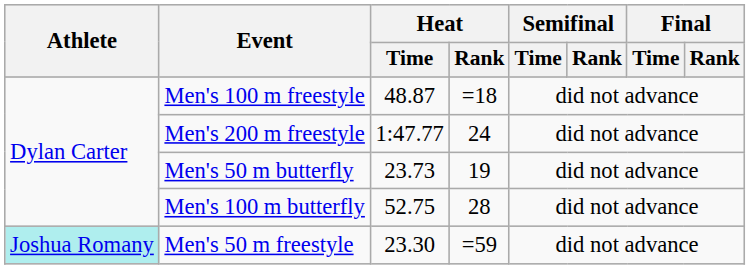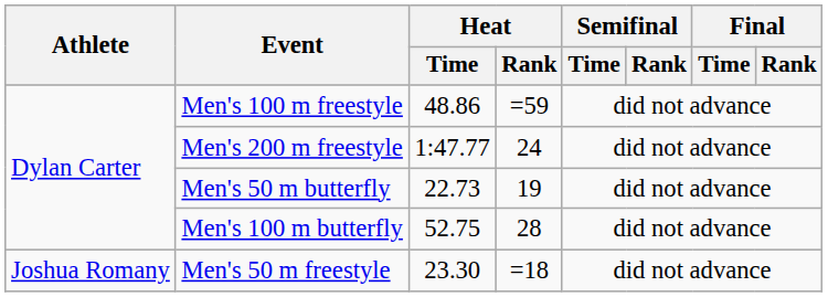 <table class=wikitable style="font-size:90%">
 <tr>
 <th rowspan="2">Athlete</th>
 <th rowspan="2">Event</th>
 <th colspan="2">Heat</th>
 <th colspan="2">Semifinal</th>
 <th colspan="2">Final</th>
 </tr>
 <tr style="font-size:95%">
 <th>Time</th>
 <th>Rank</th>
 <th>Time</th>
 <th>Rank</th>
 <th>Time</th>
 <th>Rank</th>
 </tr>
 <tr align=center>
 <td align=left rowspan=4><a href='#'>Dylan Carter</a></td>
 <td align=left><a href='#'>Men's 100 m freestyle</a></td>
-<td>48.87</td>
-<td>=18</td>
+<td>48.86</td>
+<td>=59</td>
 <td colspan=4>did not advance</td>
 </tr>
 <tr align=center>
 <td align=left><a href='#'>Men's 200 m freestyle</a></td>
 <td>1:47.77</td>
 <td>24</td>
 <td colspan=4>did not advance</td>
 </tr>
 <tr align=center>
 <td align=left><a href='#'>Men's 50 m butterfly</a></td>
-<td>23.73</td>
+<td>22.73</td>
 <td>19</td>
 <td colspan=4>did not advance</td>
 </tr>
 <tr align=center>
 <td align=left><a href='#'>Men's 100 m butterfly</a></td>
 <td>52.75</td>
 <td>28</td>
 <td colspan=4>did not advance</td>
 </tr>
 <tr align=center>
-<td align=left style="background: paleturquoise;"><a href='#'>Joshua Romany</a></td>
+<td align=left><a href='#'>Joshua Romany</a></td>
 <td align=left><a href='#'>Men's 50 m freestyle</a></td>
 <td>23.30</td>
-<td>=59</td>
+<td>=18</td>
 <td colspan=4>did not advance</td>
 </tr>
 </table>
